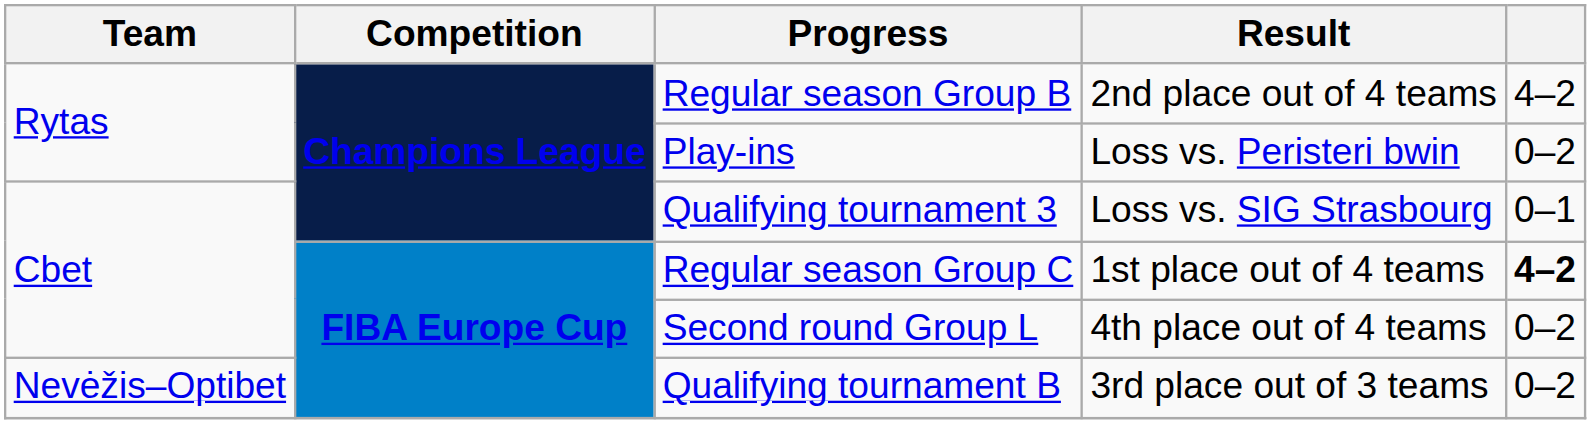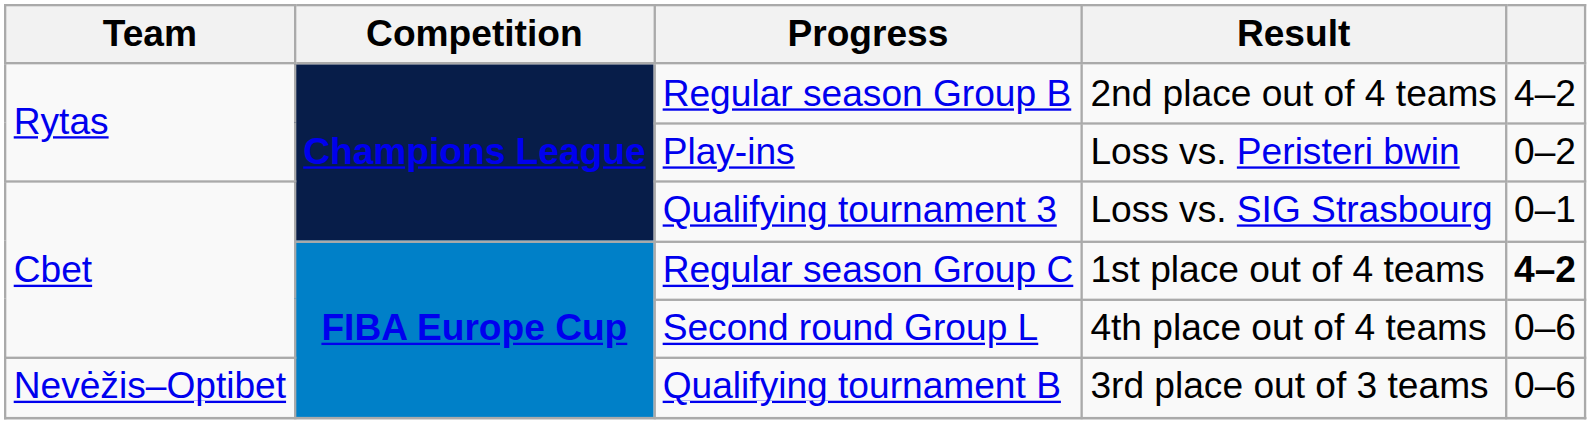 <table class="wikitable sortable">
 <tr>
 <th>Team</th>
 <th>Competition</th>
 <th>Progress</th>
 <th>Result</th>
 <th></th>
 </tr>
 <tr>
 <td rowspan="2"><a href='#'>Rytas</a></td>
 <td rowspan="3" style="background-color:#071D49; color:#D0D3D4; text-align:center;"><strong><a href='#'><span>Champions League</span></a></strong></td>
 <td><a href='#'>Regular season Group B</a></td>
 <td>2nd place out of 4 teams</td>
 <td style="text-align:center">4–2</td>
 </tr>
 <tr>
 <td><a href='#'>Play-ins</a></td>
 <td>Loss vs.  <a href='#'>Peristeri bwin</a></td>
 <td style="text-align:center">0–2</td>
 </tr>
 <tr>
 <td rowspan="3"><a href='#'>Cbet</a></td>
 <td><a href='#'>Qualifying tournament 3</a></td>
 <td>Loss vs.  <a href='#'>SIG Strasbourg</a></td>
 <td style="text-align:center">0–1</td>
 </tr>
 <tr>
 <td rowspan="3" style="background-color:#0080C8;color:#D0D3D4;text-align:center"><strong><a href='#'><span>FIBA Europe Cup</span></a></strong></td>
 <td><a href='#'>Regular season Group C</a></td>
 <td>1st place out of 4 teams</td>
 <td style="text-align:center"><strong>4–2</strong></td>
 </tr>
 <tr>
 <td><a href='#'>Second round Group L</a></td>
 <td>4th place out of 4 teams</td>
-<td style="text-align:center">0–2</td>
+<td style="text-align:center">0–6</td>
 </tr>
 <tr>
 <td><a href='#'>Nevėžis–Optibet</a></td>
 <td><a href='#'>Qualifying tournament B</a></td>
 <td>3rd place out of 3 teams</td>
-<td style="text-align:center">0–2</td>
+<td style="text-align:center">0–6</td>
 </tr>
 <tr>
 </tr>
 </table>
